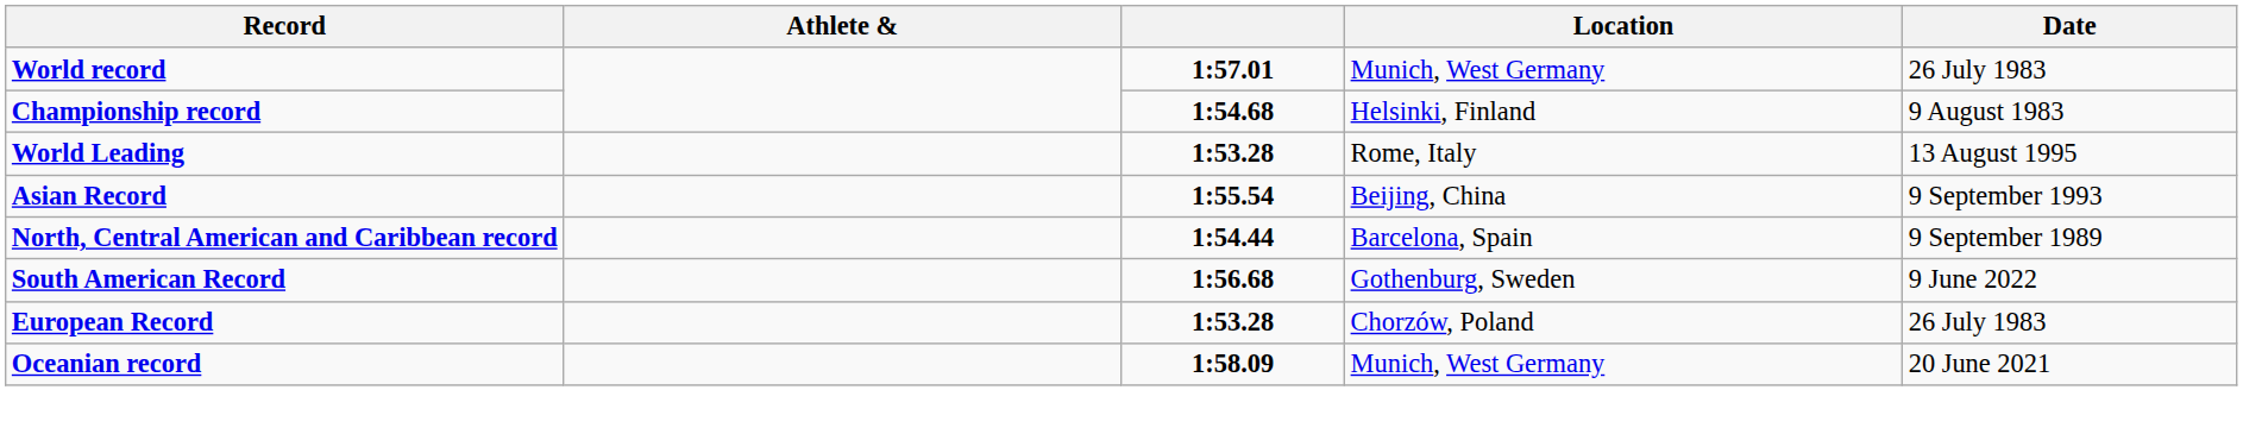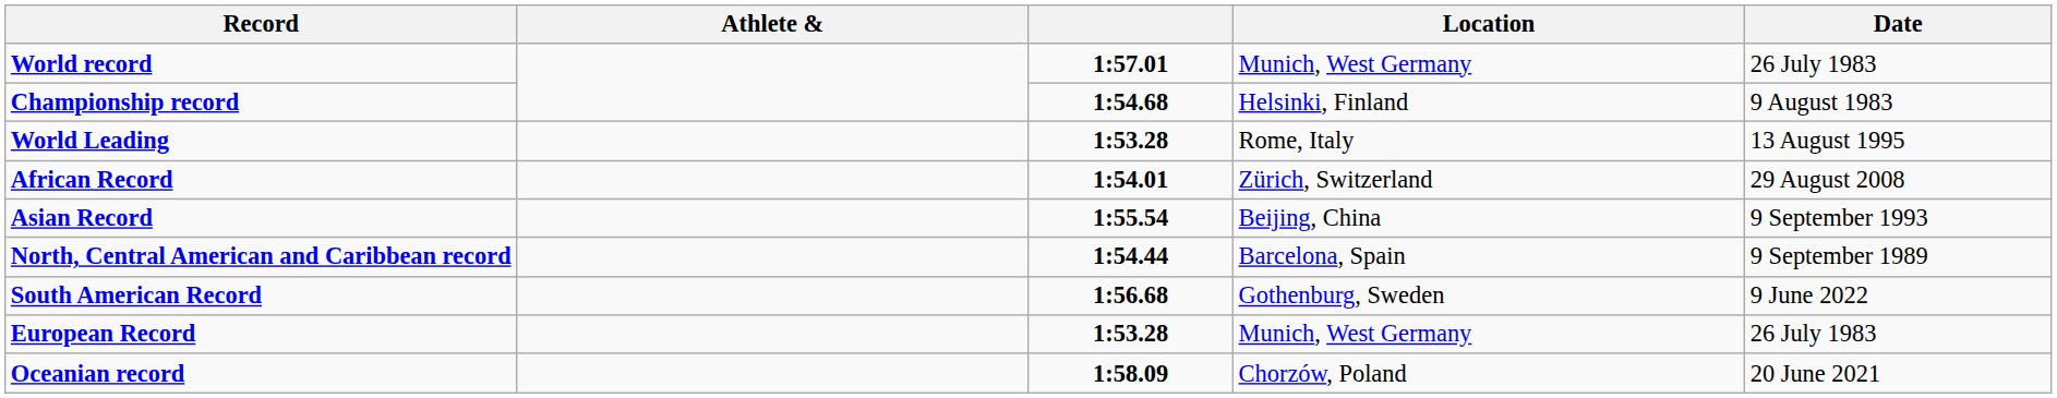 <table class="wikitable">
 <tr>
 <th width=25% align=center>Record</th>
 <th width=25% align=center>Athlete & </th>
 <th width=10% align=center></th>
 <th width=25% align=center>Location</th>
 <th width=15% align=center>Date</th>
 </tr>
 <tr>
 <td><strong><a href='#'>World record</a></strong></td>
 <td rowspan=2></td>
 <td align=center><strong>1:57.01</strong></td>
 <td><a href='#'>Munich</a>, <a href='#'>West Germany</a></td>
 <td>26 July 1983</td>
 </tr>
 <tr>
 <td><strong><a href='#'>Championship record</a></strong></td>
 <td align=center><strong>1:54.68</strong></td>
 <td><a href='#'>Helsinki</a>, Finland</td>
 <td>9 August 1983</td>
 </tr>
 <tr>
 <td><strong><a href='#'>World Leading</a></strong></td>
 <td></td>
 <td align=center><strong>1:53.28</strong></td>
 <td>Rome, Italy</td>
 <td>13 August 1995</td>
 </tr>
 <tr>
+<td><strong><a href='#'>African Record</a></strong></td>
+<td></td>
+<td align=center><strong>1:54.01</strong></td>
+<td><a href='#'>Zürich</a>, Switzerland</td>
+<td>29 August 2008</td>
+</tr>
+<tr>
 <td><strong><a href='#'>Asian Record</a></strong></td>
 <td></td>
 <td align=center><strong>1:55.54</strong></td>
 <td><a href='#'>Beijing</a>, China</td>
 <td>9 September 1993</td>
 </tr>
 <tr>
 <td><strong><a href='#'>North, Central American and Caribbean record</a></strong></td>
 <td></td>
 <td align=center><strong>1:54.44</strong></td>
 <td><a href='#'>Barcelona</a>, Spain</td>
 <td>9 September 1989</td>
 </tr>
 <tr>
 <td><strong><a href='#'>South American Record</a></strong></td>
 <td></td>
 <td align=center><strong>1:56.68</strong></td>
 <td><a href='#'>Gothenburg</a>, Sweden</td>
 <td>9 June 2022</td>
 </tr>
 <tr>
 <td><strong><a href='#'>European Record</a></strong></td>
 <td></td>
 <td align=center><strong>1:53.28</strong></td>
-<td><a href='#'>Chorzów</a>, Poland</td>
+<td><a href='#'>Munich</a>, <a href='#'>West Germany</a></td>
 <td>26 July 1983</td>
 </tr>
 <tr>
 <td><strong><a href='#'>Oceanian record</a></strong></td>
 <td></td>
 <td align=center><strong>1:58.09</strong></td>
-<td><a href='#'>Munich</a>, <a href='#'>West Germany</a></td>
+<td><a href='#'>Chorzów</a>, Poland</td>
 <td>20 June 2021</td>
 </tr>
 </table>
